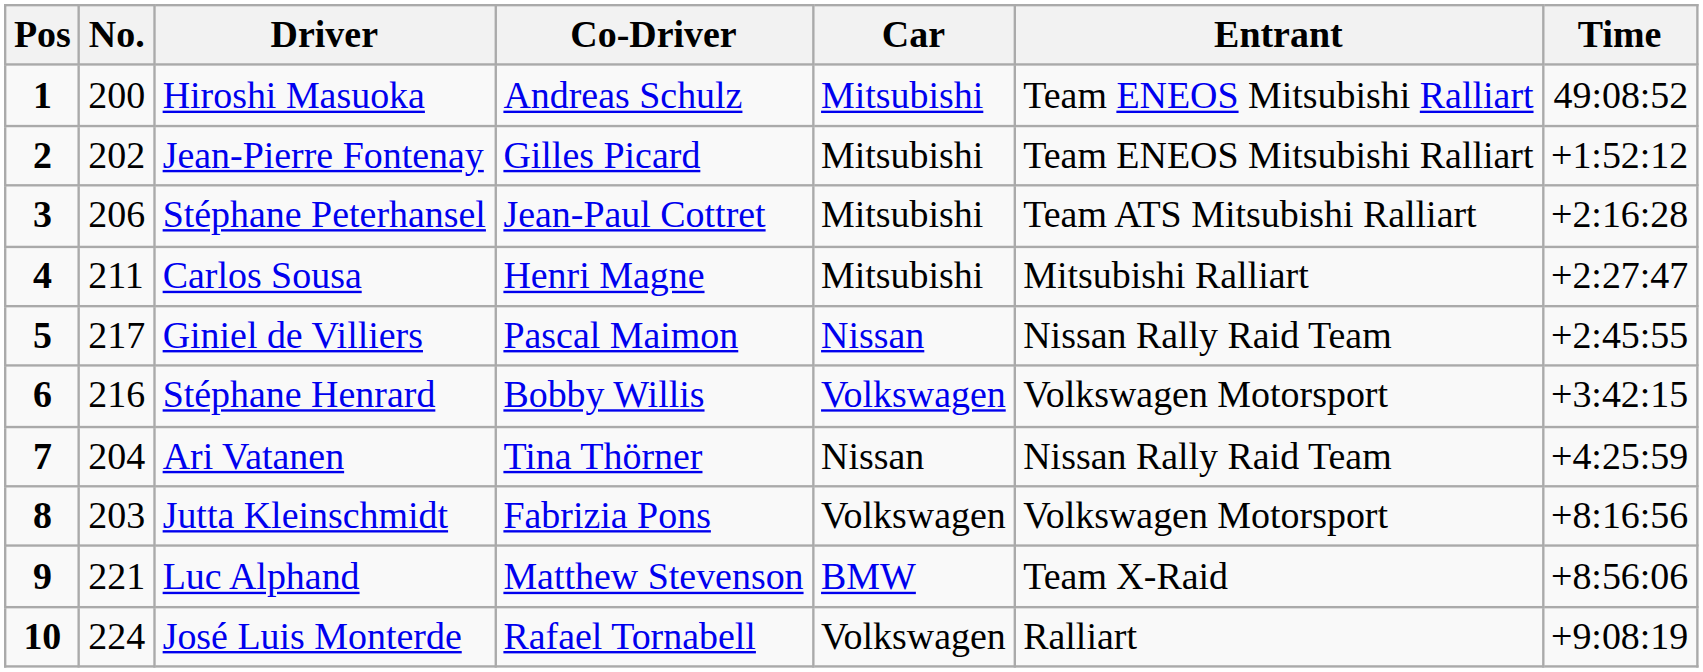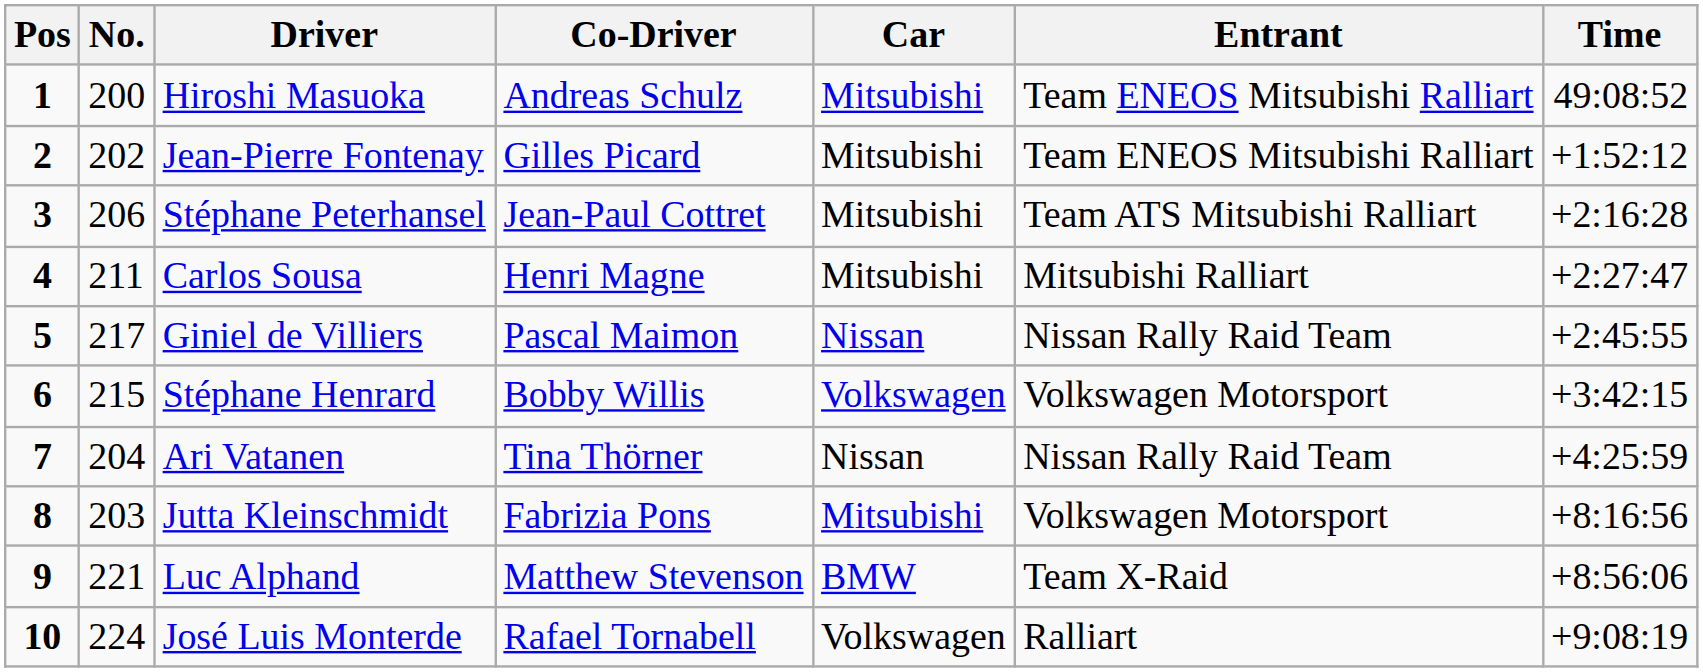 <table class="wikitable">
 <tr>
 <th>Pos</th>
 <th>No.</th>
 <th>Driver</th>
 <th>Co-Driver</th>
 <th>Car</th>
 <th>Entrant</th>
 <th>Time</th>
 </tr>
 <tr>
 <td align=center><strong>1</strong></td>
 <td>200</td>
 <td> <a href='#'>Hiroshi Masuoka</a></td>
 <td> <a href='#'>Andreas Schulz</a></td>
 <td><a href='#'>Mitsubishi</a></td>
 <td>Team <a href='#'>ENEOS</a> Mitsubishi <a href='#'>Ralliart</a></td>
 <td align="right">49:08:52</td>
 </tr>
 <tr>
 <td align=center><strong>2</strong></td>
 <td>202</td>
 <td> <a href='#'>Jean-Pierre Fontenay</a></td>
 <td> <a href='#'>Gilles Picard</a></td>
 <td>Mitsubishi</td>
 <td>Team ENEOS Mitsubishi Ralliart</td>
 <td align="right">+1:52:12</td>
 </tr>
 <tr>
 <td align=center><strong>3</strong></td>
 <td>206</td>
 <td> <a href='#'>Stéphane Peterhansel</a></td>
 <td> <a href='#'>Jean-Paul Cottret</a></td>
 <td>Mitsubishi</td>
 <td>Team ATS Mitsubishi Ralliart</td>
 <td align="right">+2:16:28</td>
 </tr>
 <tr>
 <td align=center><strong>4</strong></td>
 <td>211</td>
 <td> <a href='#'>Carlos Sousa</a></td>
 <td> <a href='#'>Henri Magne</a></td>
 <td>Mitsubishi</td>
 <td>Mitsubishi Ralliart</td>
 <td align="right">+2:27:47</td>
 </tr>
 <tr>
 <td align=center><strong>5</strong></td>
 <td>217</td>
 <td> <a href='#'>Giniel de Villiers</a></td>
 <td> <a href='#'>Pascal Maimon</a></td>
 <td><a href='#'>Nissan</a></td>
 <td>Nissan Rally Raid Team</td>
 <td align="right">+2:45:55</td>
 </tr>
 <tr>
 <td align=center><strong>6</strong></td>
-<td>216</td>
+<td>215</td>
 <td> <a href='#'>Stéphane Henrard</a></td>
 <td> <a href='#'>Bobby Willis</a></td>
 <td><a href='#'>Volkswagen</a></td>
 <td>Volkswagen Motorsport</td>
 <td align="right">+3:42:15</td>
 </tr>
 <tr>
 <td align=center><strong>7</strong></td>
 <td>204</td>
 <td> <a href='#'>Ari Vatanen</a></td>
 <td> <a href='#'>Tina Thörner</a></td>
 <td>Nissan</td>
 <td>Nissan Rally Raid Team</td>
 <td align="right">+4:25:59</td>
 </tr>
 <tr>
 <td align=center><strong>8</strong></td>
 <td>203</td>
 <td> <a href='#'>Jutta Kleinschmidt</a></td>
 <td> <a href='#'>Fabrizia Pons</a></td>
-<td>Volkswagen</td>
+<td><a href='#'>Mitsubishi</a></td>
 <td>Volkswagen Motorsport</td>
 <td align="right">+8:16:56</td>
 </tr>
 <tr>
 <td align=center><strong>9</strong></td>
 <td>221</td>
 <td> <a href='#'>Luc Alphand</a></td>
 <td> <a href='#'>Matthew Stevenson</a></td>
 <td><a href='#'>BMW</a></td>
 <td>Team X-Raid</td>
 <td align="right">+8:56:06</td>
 </tr>
 <tr>
 <td align=center><strong>10</strong></td>
 <td>224</td>
 <td> <a href='#'>José Luis Monterde</a></td>
 <td> <a href='#'>Rafael Tornabell</a></td>
 <td>Volkswagen</td>
 <td>Ralliart</td>
 <td align="right">+9:08:19</td>
 </tr>
 </table>
